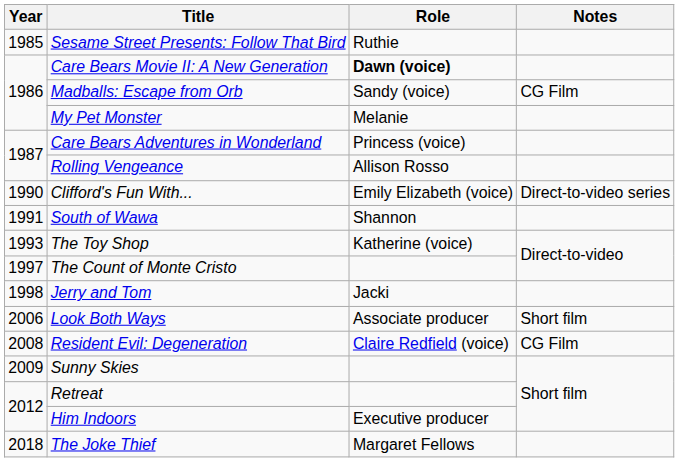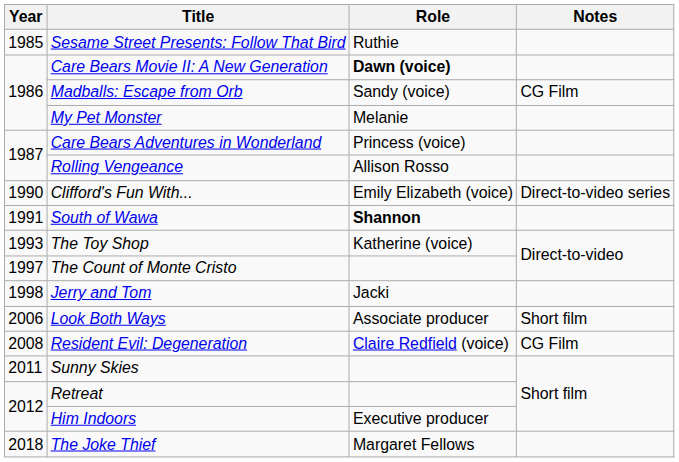 <table class="wikitable sortable">
 <tr>
 <th>Year</th>
 <th>Title</th>
 <th>Role</th>
 <th class="unsortable">Notes</th>
 </tr>
 <tr>
 <td>1985</td>
 <td><em><a href='#'>Sesame Street Presents: Follow That Bird</a></em></td>
 <td>Ruthie</td>
 <td></td>
 </tr>
 <tr>
 <td rowspan=3>1986</td>
 <td><em><a href='#'>Care Bears Movie II: A New Generation</a></em></td>
 <td><strong>Dawn (voice)</strong></td>
 <td></td>
 </tr>
 <tr>
 <td><em><a href='#'>Madballs: Escape from Orb</a></em></td>
 <td>Sandy (voice)</td>
 <td>CG Film</td>
 </tr>
 <tr>
 <td><em><a href='#'>My Pet Monster</a></em></td>
 <td>Melanie</td>
 <td></td>
 </tr>
 <tr>
 <td rowspan=2>1987</td>
 <td><em><a href='#'>Care Bears Adventures in Wonderland</a></em></td>
 <td>Princess (voice)</td>
 <td></td>
 </tr>
 <tr>
 <td><em><a href='#'>Rolling Vengeance</a></em></td>
 <td>Allison Rosso</td>
 <td></td>
 </tr>
 <tr>
 <td>1990</td>
 <td><em>Clifford's Fun With...</em></td>
 <td>Emily Elizabeth (voice)</td>
 <td>Direct-to-video series</td>
 </tr>
 <tr>
 <td>1991</td>
 <td><em><a href='#'>South of Wawa</a></em></td>
-<td>Shannon</td>
+<td><strong>Shannon</strong></td>
 <td></td>
 </tr>
 <tr>
 <td>1993</td>
 <td data-sort-value="Toy Shop, The"><em>The Toy Shop</em></td>
 <td>Katherine (voice)</td>
 <td rowspan=2>Direct-to-video</td>
 </tr>
 <tr>
 <td>1997</td>
 <td data-sort-value="Count of Monte Cristo, The"><em>The Count of Monte Cristo</em></td>
 <td></td>
 </tr>
 <tr>
 <td>1998</td>
 <td><em><a href='#'>Jerry and Tom</a></em></td>
 <td>Jacki</td>
 <td></td>
 </tr>
 <tr>
 <td>2006</td>
 <td><em><a href='#'>Look Both Ways</a></em></td>
 <td>Associate producer</td>
 <td>Short film</td>
 </tr>
 <tr>
 <td>2008</td>
 <td><em><a href='#'>Resident Evil: Degeneration</a></em></td>
 <td><a href='#'>Claire Redfield</a> (voice)</td>
 <td>CG Film</td>
 </tr>
 <tr>
-<td>2009</td>
+<td>2011</td>
 <td><em>Sunny Skies</em></td>
 <td></td>
 <td rowspan=3>Short film</td>
 </tr>
 <tr>
 <td rowspan=2>2012</td>
 <td><em>Retreat</em></td>
 <td></td>
 </tr>
 <tr>
 <td><em><a href='#'>Him Indoors</a></em></td>
 <td>Executive producer</td>
 </tr>
 <tr>
 <td>2018</td>
 <td data-sort-value="Joke Thief, The"><em><a href='#'>The Joke Thief</a></em></td>
 <td>Margaret Fellows</td>
 <td></td>
 </tr>
 </table>
